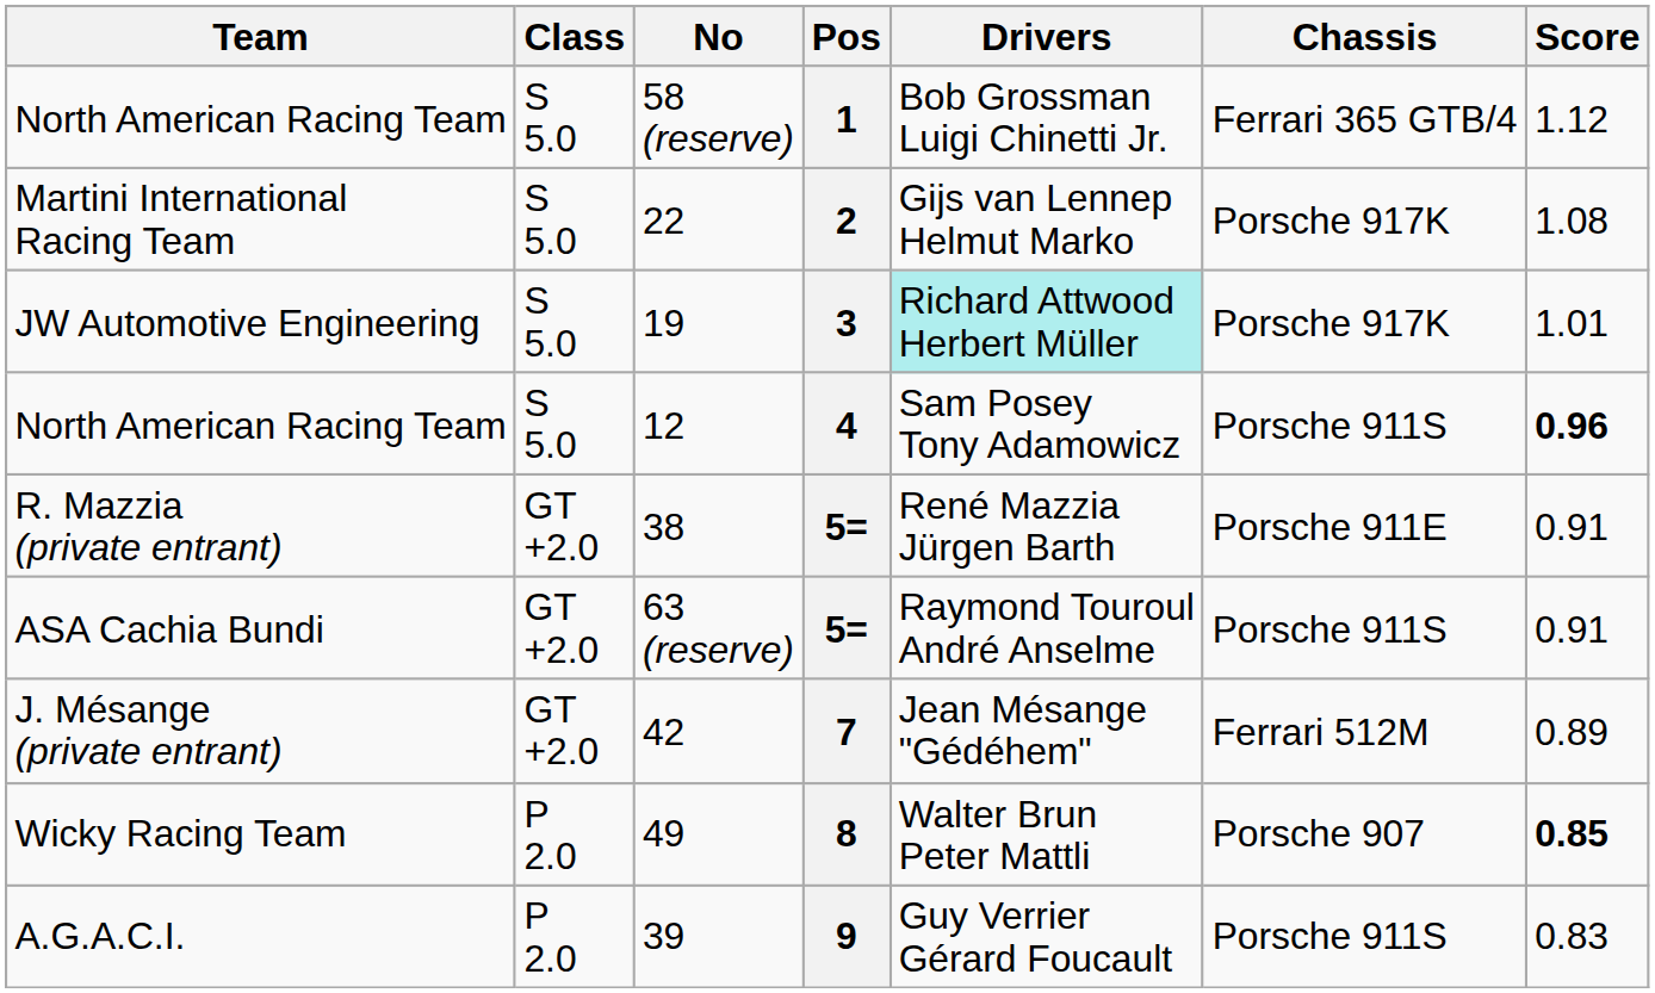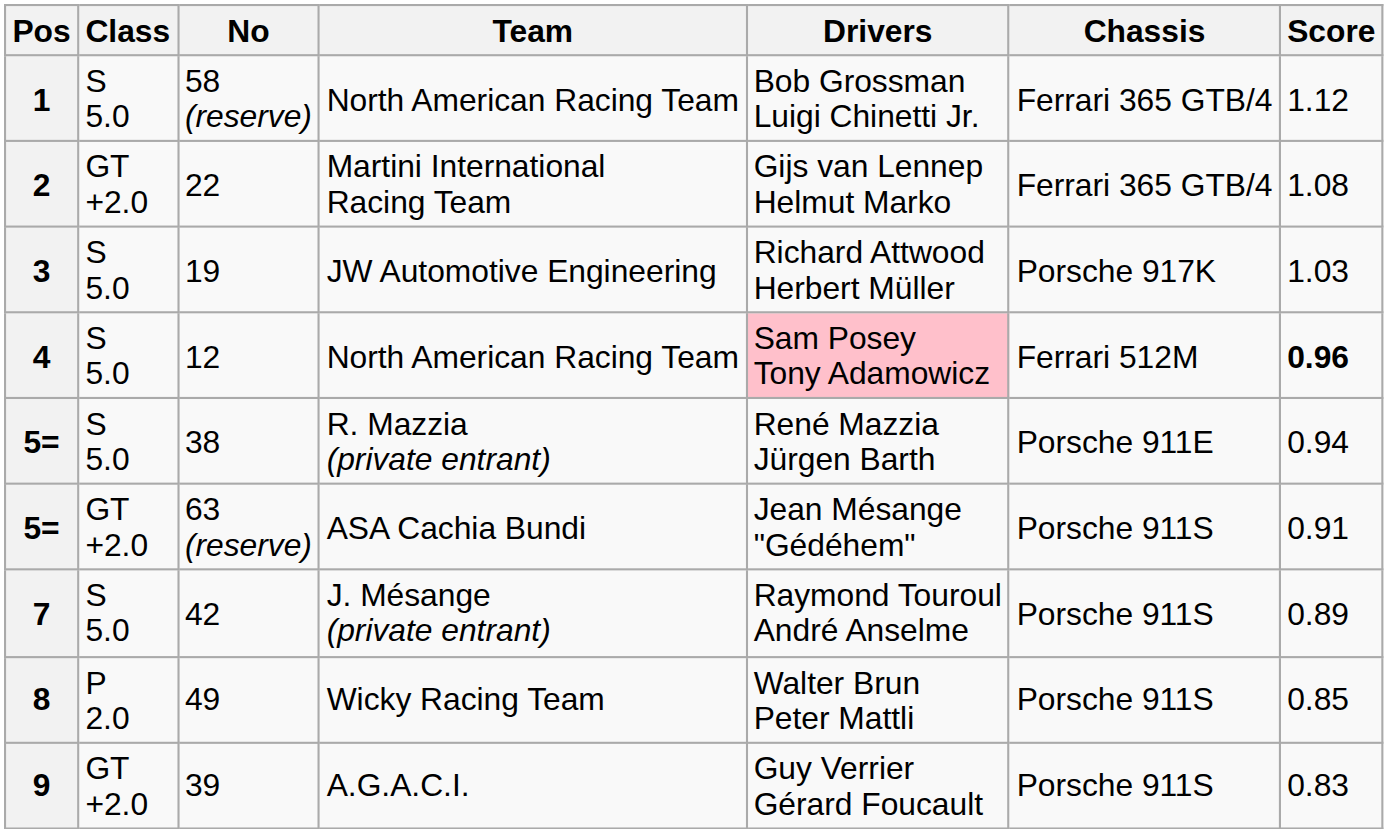 <table class="wikitable" style="font-size: 95%;">
 <tr>
-<th>Team</th>
+<th>Pos</th>
 <th>Class</th>
 <th>No</th>
-<th>Pos</th>
+<th>Team</th>
 <th>Drivers</th>
 <th>Chassis</th>
 <th>Score</th>
 </tr>
 <tr>
-<td> North American Racing Team</td>
+<th>1</th>
 <td>S<br>5.0</td>
 <td>58<br><em>(reserve)</em></td>
-<th>1</th>
+<td> North American Racing Team</td>
 <td> Bob Grossman<br> Luigi Chinetti Jr.</td>
 <td>Ferrari 365 GTB/4</td>
 <td>1.12</td>
 </tr>
 <tr>
+<th>2</th>
+<td>GT<br>+2.0</td>
+<td>22</td>
 <td> Martini International<br>Racing Team</td>
-<td>S<br>5.0</td>
-<td>22</td>
-<th>2</th>
 <td> Gijs van Lennep<br> Helmut Marko</td>
-<td>Porsche 917K</td>
+<td>Ferrari 365 GTB/4</td>
 <td>1.08</td>
 </tr>
 <tr>
-<td> JW Automotive Engineering</td>
+<th>3</th>
 <td>S<br>5.0</td>
 <td>19</td>
-<th>3</th>
-<td style="background: paleturquoise;"> Richard Attwood<br> Herbert Müller</td>
+<td> JW Automotive Engineering</td>
+<td> Richard Attwood<br> Herbert Müller</td>
 <td>Porsche 917K</td>
-<td>1.01</td>
+<td>1.03</td>
 </tr>
 <tr>
-<td> North American Racing Team</td>
+<th>4</th>
 <td>S<br>5.0</td>
 <td>12</td>
-<th>4</th>
-<td> Sam Posey<br> Tony Adamowicz</td>
-<td>Porsche 911S</td>
+<td> North American Racing Team</td>
+<td style="background: pink;"> Sam Posey<br> Tony Adamowicz</td>
+<td>Ferrari 512M</td>
 <td><strong>0.96</strong></td>
 </tr>
 <tr>
+<th>5=</th>
+<td>S<br>5.0</td>
+<td>38</td>
 <td> R. Mazzia<br><em>(private entrant)</em></td>
-<td>GT<br>+2.0</td>
-<td>38</td>
-<th>5=</th>
 <td> René Mazzia<br> Jürgen Barth</td>
 <td>Porsche 911E</td>
-<td>0.91</td>
+<td>0.94</td>
 </tr>
 <tr>
-<td> ASA Cachia Bundi</td>
+<th>5=</th>
 <td>GT<br>+2.0</td>
 <td>63<br><em>(reserve)</em></td>
-<th>5=</th>
-<td> Raymond Touroul<br> André Anselme</td>
+<td> ASA Cachia Bundi</td>
+<td> Jean Mésange<br> "Gédéhem"</td>
 <td>Porsche 911S</td>
 <td>0.91</td>
 </tr>
 <tr>
+<th>7</th>
+<td>S<br>5.0</td>
+<td>42</td>
 <td> J. Mésange<br><em>(private entrant)</em></td>
-<td>GT<br>+2.0</td>
-<td>42</td>
-<th>7</th>
-<td> Jean Mésange<br> "Gédéhem"</td>
-<td>Ferrari 512M</td>
+<td> Raymond Touroul<br> André Anselme</td>
+<td>Porsche 911S</td>
 <td>0.89</td>
 </tr>
 <tr>
-<td> Wicky Racing Team</td>
+<th>8</th>
 <td>P<br>2.0</td>
 <td>49</td>
-<th>8</th>
+<td> Wicky Racing Team</td>
 <td> Walter Brun<br> Peter Mattli</td>
-<td>Porsche 907</td>
-<td><strong>0.85</strong></td>
+<td>Porsche 911S</td>
+<td>0.85</td>
 </tr>
 <tr>
+<th>9</th>
+<td>GT<br>+2.0</td>
+<td>39</td>
 <td> A.G.A.C.I.</td>
-<td>P<br>2.0</td>
-<td>39</td>
-<th>9</th>
 <td> Guy Verrier<br> Gérard Foucault</td>
 <td>Porsche 911S</td>
 <td>0.83</td>
 </tr>
 </table>
